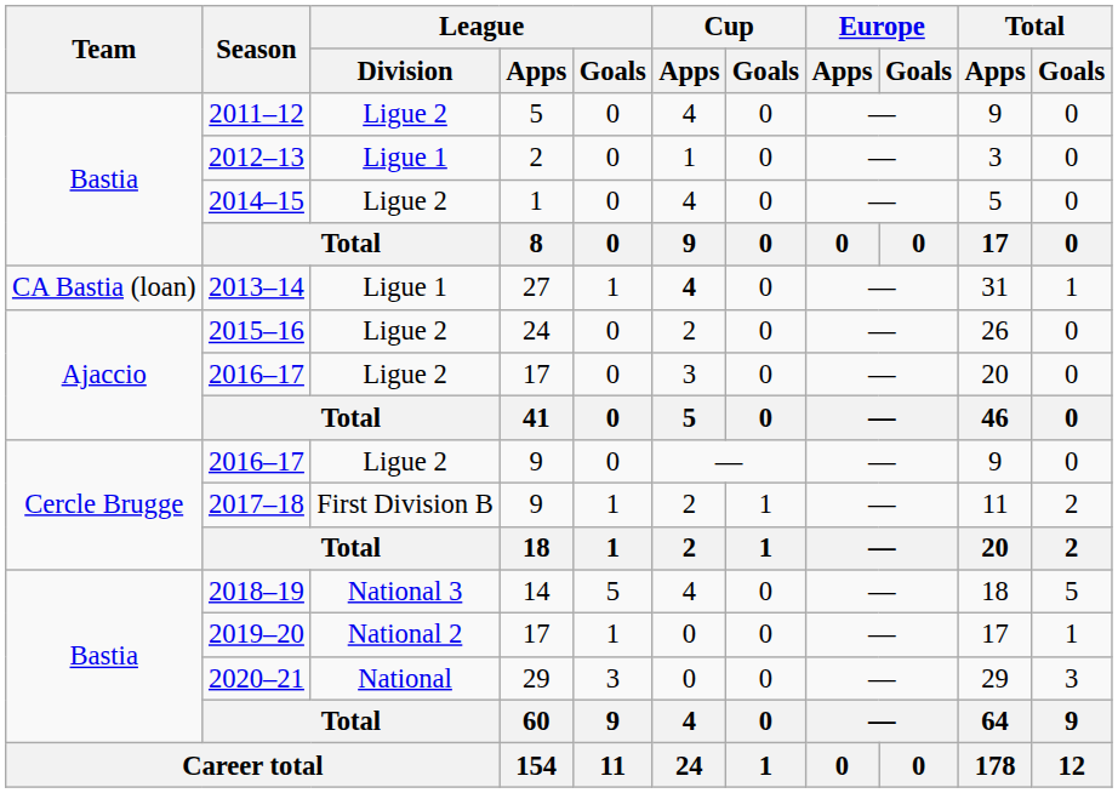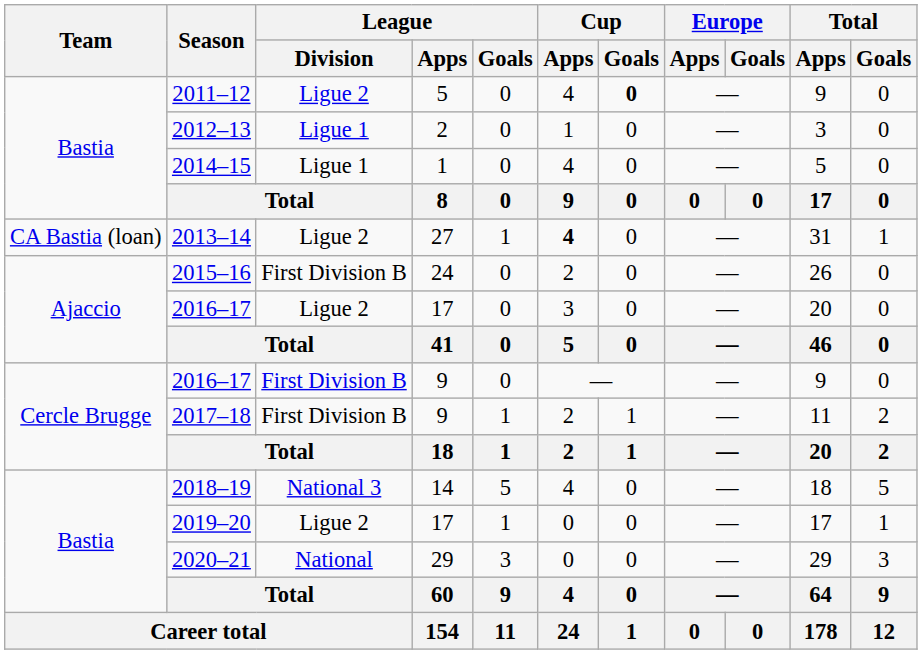 <table class="wikitable" style="text-align:center">
 <tr>
 <th rowspan="2">Team</th>
 <th rowspan="2">Season</th>
 <th colspan="3">League</th>
 <th colspan="2">Cup</th>
 <th colspan="2"><a href='#'>Europe</a></th>
 <th colspan="2">Total</th>
 </tr>
 <tr>
 <th>Division</th>
 <th>Apps</th>
 <th>Goals</th>
 <th>Apps</th>
 <th>Goals</th>
 <th>Apps</th>
 <th>Goals</th>
 <th>Apps</th>
 <th>Goals</th>
 </tr>
 <tr>
 <td rowspan="4"><a href='#'>Bastia</a></td>
 <td><a href='#'>2011–12</a></td>
 <td><a href='#'>Ligue 2</a></td>
 <td>5</td>
 <td>0</td>
 <td>4</td>
-<td>0</td>
+<td><strong>0</strong></td>
 <td colspan="2">—</td>
 <td>9</td>
 <td>0</td>
 </tr>
 <tr>
 <td><a href='#'>2012–13</a></td>
 <td><a href='#'>Ligue 1</a></td>
 <td>2</td>
 <td>0</td>
 <td>1</td>
 <td>0</td>
 <td colspan="2">—</td>
 <td>3</td>
 <td>0</td>
 </tr>
 <tr>
 <td><a href='#'>2014–15</a></td>
-<td>Ligue 2</td>
+<td>Ligue 1</td>
 <td>1</td>
 <td>0</td>
 <td>4</td>
 <td>0</td>
 <td colspan="2">—</td>
 <td>5</td>
 <td>0</td>
 </tr>
 <tr>
 <th colspan="2">Total</th>
 <th>8</th>
 <th>0</th>
 <th>9</th>
 <th>0</th>
 <th>0</th>
 <th>0</th>
 <th>17</th>
 <th>0</th>
 </tr>
 <tr>
 <td><a href='#'>CA Bastia</a> (loan)</td>
 <td><a href='#'>2013–14</a></td>
-<td>Ligue 1</td>
+<td>Ligue 2</td>
 <td>27</td>
 <td>1</td>
 <td><strong>4</strong></td>
 <td>0</td>
 <td colspan="2">—</td>
 <td>31</td>
 <td>1</td>
 </tr>
 <tr>
 <td rowspan="3"><a href='#'>Ajaccio</a></td>
 <td><a href='#'>2015–16</a></td>
-<td>Ligue 2</td>
+<td>First Division B</td>
 <td>24</td>
 <td>0</td>
 <td>2</td>
 <td>0</td>
 <td colspan="2">—</td>
 <td>26</td>
 <td>0</td>
 </tr>
 <tr>
 <td><a href='#'>2016–17</a></td>
 <td>Ligue 2</td>
 <td>17</td>
 <td>0</td>
 <td>3</td>
 <td>0</td>
 <td colspan="2">—</td>
 <td>20</td>
 <td>0</td>
 </tr>
 <tr>
 <th colspan="2">Total</th>
 <th>41</th>
 <th>0</th>
 <th>5</th>
 <th>0</th>
 <th colspan="2">—</th>
 <th>46</th>
 <th>0</th>
 </tr>
 <tr>
 <td rowspan="3"><a href='#'>Cercle Brugge</a></td>
 <td><a href='#'>2016–17</a></td>
-<td>Ligue 2</td>
+<td><a href='#'>First Division B</a></td>
 <td>9</td>
 <td>0</td>
 <td colspan="2">—</td>
 <td colspan="2">—</td>
 <td>9</td>
 <td>0</td>
 </tr>
 <tr>
 <td><a href='#'>2017–18</a></td>
 <td>First Division B</td>
 <td>9</td>
 <td>1</td>
 <td>2</td>
 <td>1</td>
 <td colspan="2">—</td>
 <td>11</td>
 <td>2</td>
 </tr>
 <tr>
 <th colspan="2">Total</th>
 <th>18</th>
 <th>1</th>
 <th>2</th>
 <th>1</th>
 <th colspan="2">—</th>
 <th>20</th>
 <th>2</th>
 </tr>
 <tr>
 <td rowspan="4"><a href='#'>Bastia</a></td>
 <td><a href='#'>2018–19</a></td>
 <td><a href='#'>National 3</a></td>
 <td>14</td>
 <td>5</td>
 <td>4</td>
 <td>0</td>
 <td colspan="2">—</td>
 <td>18</td>
 <td>5</td>
 </tr>
 <tr>
 <td><a href='#'>2019–20</a></td>
-<td><a href='#'>National 2</a></td>
+<td>Ligue 2</td>
 <td>17</td>
 <td>1</td>
 <td>0</td>
 <td>0</td>
 <td colspan="2">—</td>
 <td>17</td>
 <td>1</td>
 </tr>
 <tr>
 <td><a href='#'>2020–21</a></td>
 <td><a href='#'>National</a></td>
 <td>29</td>
 <td>3</td>
 <td>0</td>
 <td>0</td>
 <td colspan="2">—</td>
 <td>29</td>
 <td>3</td>
 </tr>
 <tr>
 <th colspan="2">Total</th>
 <th>60</th>
 <th>9</th>
 <th>4</th>
 <th>0</th>
 <th colspan="2">—</th>
 <th>64</th>
 <th>9</th>
 </tr>
 <tr>
 <th colspan="3">Career total</th>
 <th>154</th>
 <th>11</th>
 <th>24</th>
 <th>1</th>
 <th>0</th>
 <th>0</th>
 <th>178</th>
 <th>12</th>
 </tr>
 </table>
